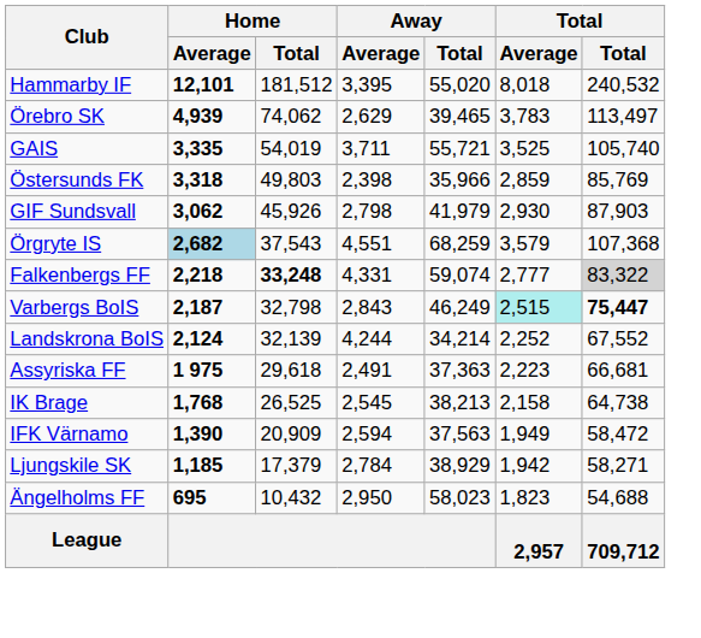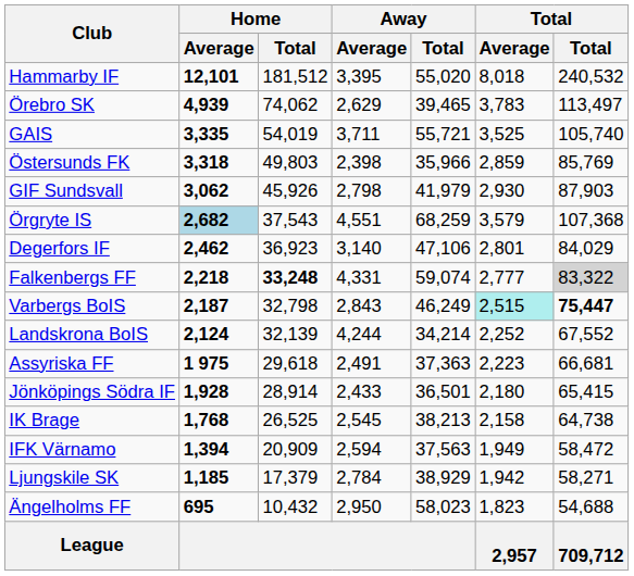 <table class="wikitable sortable">
 <tr>
 <th rowspan=2>Club</th>
 <th colspan=2>Home</th>
 <th colspan=2>Away</th>
 <th colspan=2>Total</th>
 </tr>
 <tr>
 <th>Average</th>
 <th>Total</th>
 <th>Average</th>
 <th>Total</th>
 <th>Average</th>
 <th>Total</th>
 </tr>
 <tr>
 <td><a href='#'>Hammarby IF</a></td>
 <td><strong>12,101</strong></td>
 <td>181,512</td>
 <td>3,395</td>
 <td>55,020</td>
 <td>8,018</td>
 <td>240,532</td>
 </tr>
 <tr>
 <td><a href='#'>Örebro SK</a></td>
 <td><strong>4,939</strong></td>
 <td>74,062</td>
 <td>2,629</td>
 <td>39,465</td>
 <td>3,783</td>
 <td>113,497</td>
 </tr>
 <tr>
 <td><a href='#'>GAIS</a></td>
 <td><strong>3,335</strong></td>
 <td>54,019</td>
 <td>3,711</td>
 <td>55,721</td>
 <td>3,525</td>
 <td>105,740</td>
 </tr>
 <tr>
 <td><a href='#'>Östersunds FK</a></td>
 <td><strong>3,318</strong></td>
 <td>49,803</td>
 <td>2,398</td>
 <td>35,966</td>
 <td>2,859</td>
 <td>85,769</td>
 </tr>
 <tr>
 <td><a href='#'>GIF Sundsvall</a></td>
 <td><strong>3,062</strong></td>
 <td>45,926</td>
 <td>2,798</td>
 <td>41,979</td>
 <td>2,930</td>
 <td>87,903</td>
 </tr>
 <tr>
 <td><a href='#'>Örgryte IS</a></td>
 <td style="background: lightblue;"><strong>2,682</strong></td>
 <td>37,543</td>
 <td>4,551</td>
 <td>68,259</td>
 <td>3,579</td>
 <td>107,368</td>
 </tr>
 <tr>
+<td><a href='#'>Degerfors IF</a></td>
+<td><strong>2,462</strong></td>
+<td>36,923</td>
+<td>3,140</td>
+<td>47,106</td>
+<td>2,801</td>
+<td>84,029</td>
+</tr>
+<tr>
 <td><a href='#'>Falkenbergs FF</a></td>
 <td><strong>2,218</strong></td>
 <td><strong>33,248</strong></td>
 <td>4,331</td>
 <td>59,074</td>
 <td>2,777</td>
 <td style="background: lightgrey;">83,322</td>
 </tr>
 <tr>
 <td><a href='#'>Varbergs BoIS</a></td>
 <td><strong>2,187</strong></td>
 <td>32,798</td>
 <td>2,843</td>
 <td>46,249</td>
 <td style="background: paleturquoise;">2,515</td>
 <td><strong>75,447</strong></td>
 </tr>
 <tr>
 <td><a href='#'>Landskrona BoIS</a></td>
 <td><strong>2,124</strong></td>
 <td>32,139</td>
 <td>4,244</td>
 <td>34,214</td>
 <td>2,252</td>
 <td>67,552</td>
 </tr>
 <tr>
 <td><a href='#'>Assyriska FF</a></td>
 <td><strong>1 975</strong></td>
 <td>29,618</td>
 <td>2,491</td>
 <td>37,363</td>
 <td>2,223</td>
 <td>66,681</td>
 </tr>
 <tr>
+<td><a href='#'>Jönköpings Södra IF</a></td>
+<td><strong>1,928</strong></td>
+<td>28,914</td>
+<td>2,433</td>
+<td>36,501</td>
+<td>2,180</td>
+<td>65,415</td>
+</tr>
+<tr>
 <td><a href='#'>IK Brage</a></td>
 <td><strong>1,768</strong></td>
 <td>26,525</td>
 <td>2,545</td>
 <td>38,213</td>
 <td>2,158</td>
 <td>64,738</td>
 </tr>
 <tr>
 <td><a href='#'>IFK Värnamo</a></td>
-<td><strong>1,390</strong></td>
+<td><strong>1,394</strong></td>
 <td>20,909</td>
 <td>2,594</td>
 <td>37,563</td>
 <td>1,949</td>
 <td>58,472</td>
 </tr>
 <tr>
 <td><a href='#'>Ljungskile SK</a></td>
 <td><strong>1,185</strong></td>
 <td>17,379</td>
 <td>2,784</td>
 <td>38,929</td>
 <td>1,942</td>
 <td>58,271</td>
 </tr>
 <tr>
 <td><a href='#'>Ängelholms FF</a></td>
 <td><strong>695</strong></td>
 <td>10,432</td>
 <td>2,950</td>
 <td>58,023</td>
 <td>1,823</td>
 <td>54,688</td>
 </tr>
 <tr>
 <th>League</th>
 <th colspan=4></th>
 <th><br>2,957</th>
 <th><br>709,712</th>
 </tr>
 </table>
